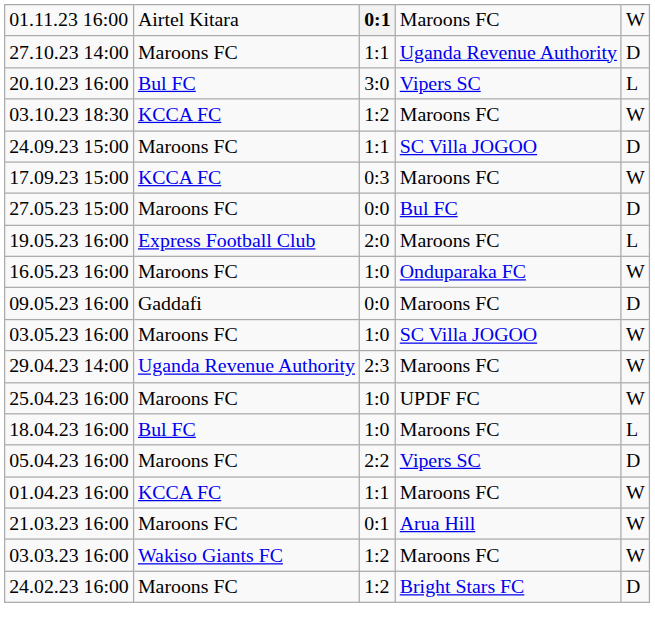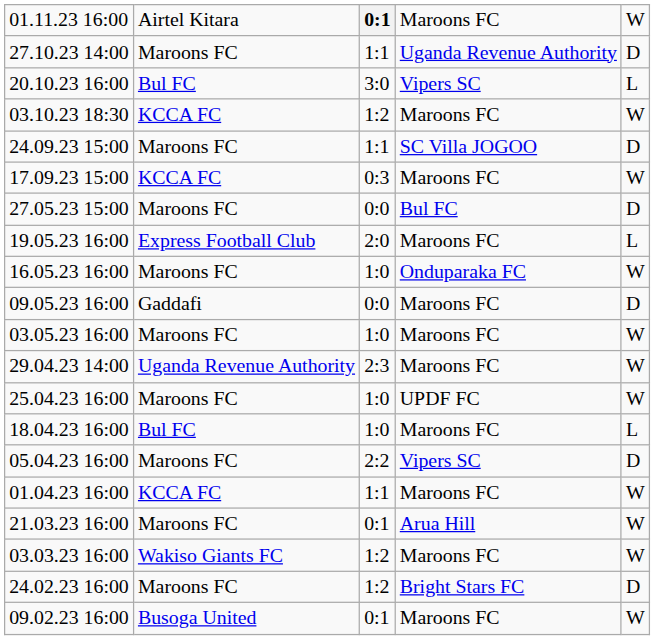 <table class="wikitable">
 <tr>
 <td>01.11.23 16:00</td>
 <td>Airtel Kitara</td>
 <th>0:1</th>
 <td>Maroons FC</td>
 <td>W</td>
 </tr>
 <tr>
 <td>27.10.23 14:00</td>
 <td>Maroons FC</td>
 <td>1:1</td>
 <td><a href='#'>Uganda Revenue Authority</a></td>
 <td>D</td>
 </tr>
 <tr>
 <td>20.10.23 16:00</td>
 <td><a href='#'>Bul FC</a></td>
 <td>3:0</td>
 <td><a href='#'>Vipers SC</a></td>
 <td>L</td>
 </tr>
 <tr>
 <td>03.10.23 18:30</td>
 <td><a href='#'>KCCA FC</a></td>
 <td>1:2</td>
 <td>Maroons FC</td>
 <td>W</td>
 </tr>
 <tr>
 <td>24.09.23 15:00</td>
 <td>Maroons FC</td>
 <td>1:1</td>
 <td><a href='#'>SC Villa JOGOO</a></td>
 <td>D</td>
 </tr>
 <tr>
 <td>17.09.23 15:00</td>
 <td><a href='#'>KCCA FC</a></td>
 <td>0:3</td>
 <td>Maroons FC</td>
 <td>W</td>
 </tr>
 <tr>
 <td>27.05.23 15:00</td>
 <td>Maroons FC</td>
 <td>0:0</td>
 <td><a href='#'>Bul FC</a></td>
 <td>D</td>
 </tr>
 <tr>
 <td>19.05.23 16:00</td>
 <td><a href='#'>Express Football Club</a></td>
 <td>2:0</td>
 <td>Maroons FC</td>
 <td>L</td>
 </tr>
 <tr>
 <td>16.05.23 16:00</td>
 <td>Maroons FC</td>
 <td>1:0</td>
 <td><a href='#'>Onduparaka FC</a></td>
 <td>W</td>
 </tr>
 <tr>
 <td>09.05.23 16:00</td>
 <td>Gaddafi</td>
 <td>0:0</td>
 <td>Maroons FC</td>
 <td>D</td>
 </tr>
 <tr>
 <td>03.05.23 16:00</td>
 <td>Maroons FC</td>
 <td>1:0</td>
-<td><a href='#'>SC Villa JOGOO</a></td>
+<td>Maroons FC</td>
 <td>W</td>
 </tr>
 <tr>
 <td>29.04.23 14:00</td>
 <td><a href='#'>Uganda Revenue Authority</a></td>
 <td>2:3</td>
 <td>Maroons FC</td>
 <td>W</td>
 </tr>
 <tr>
 <td>25.04.23 16:00</td>
 <td>Maroons FC</td>
 <td>1:0</td>
 <td>UPDF FC</td>
 <td>W</td>
 </tr>
 <tr>
 <td>18.04.23 16:00</td>
 <td><a href='#'>Bul FC</a></td>
 <td>1:0</td>
 <td>Maroons FC</td>
 <td>L</td>
 </tr>
 <tr>
 <td>05.04.23 16:00</td>
 <td>Maroons FC</td>
 <td>2:2</td>
 <td><a href='#'>Vipers SC</a></td>
 <td>D</td>
 </tr>
 <tr>
 <td>01.04.23 16:00</td>
 <td><a href='#'>KCCA FC</a></td>
 <td>1:1</td>
 <td>Maroons FC</td>
 <td>W</td>
 </tr>
 <tr>
 <td>21.03.23 16:00</td>
 <td>Maroons FC</td>
 <td>0:1</td>
 <td><a href='#'>Arua Hill</a></td>
 <td>W</td>
 </tr>
 <tr>
 <td>03.03.23 16:00</td>
 <td><a href='#'>Wakiso Giants FC</a></td>
 <td>1:2</td>
 <td>Maroons FC</td>
 <td>W</td>
 </tr>
 <tr>
 <td>24.02.23 16:00</td>
 <td>Maroons FC</td>
 <td>1:2</td>
 <td><a href='#'>Bright Stars FC</a></td>
 <td>D</td>
 </tr>
+<tr>
+<td>09.02.23 16:00</td>
+<td><a href='#'>Busoga United</a></td>
+<td>0:1</td>
+<td>Maroons FC</td>
+<td>W</td>
+</tr>
 </table>
